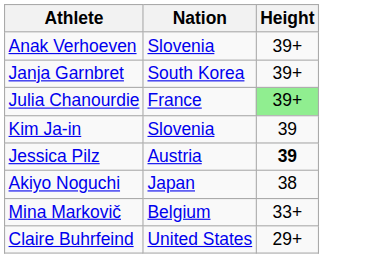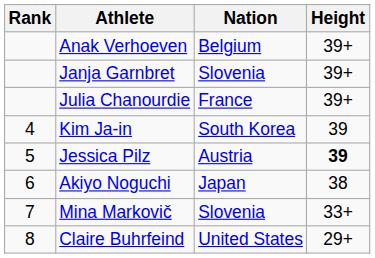 <table class="wikitable sortable" style="text-align:center">
 <tr>
+<th>Rank</th>
 <th>Athlete</th>
 <th>Nation</th>
 <th>Height</th>
 </tr>
 <tr>
+<td></td>
 <td align=left><a href='#'>Anak Verhoeven</a></td>
+<td align=left> <a href='#'>Belgium</a></td>
+<td>39+</td>
+</tr>
+<tr>
+<td></td>
+<td align=left><a href='#'>Janja Garnbret</a></td>
 <td align=left> <a href='#'>Slovenia</a></td>
 <td>39+</td>
 </tr>
 <tr>
-<td align=left><a href='#'>Janja Garnbret</a></td>
-<td align=left> <a href='#'>South Korea</a></td>
+<td></td>
+<td align=left><a href='#'>Julia Chanourdie</a></td>
+<td align=left> <a href='#'>France</a></td>
 <td>39+</td>
 </tr>
 <tr>
-<td align=left><a href='#'>Julia Chanourdie</a></td>
-<td align=left> <a href='#'>France</a></td>
-<td style="background: lightgreen;">39+</td>
-</tr>
-<tr>
+<td>4</td>
 <td align=left><a href='#'>Kim Ja-in</a></td>
-<td align=left> <a href='#'>Slovenia</a></td>
+<td align=left> <a href='#'>South Korea</a></td>
 <td>39</td>
 </tr>
 <tr>
+<td>5</td>
 <td align=left><a href='#'>Jessica Pilz</a></td>
 <td align=left> <a href='#'>Austria</a></td>
 <td><strong>39</strong></td>
 </tr>
 <tr>
+<td>6</td>
 <td align=left><a href='#'>Akiyo Noguchi</a></td>
 <td align=left> <a href='#'>Japan</a></td>
 <td>38</td>
 </tr>
 <tr>
+<td>7</td>
 <td align=left><a href='#'>Mina Markovič</a></td>
-<td align=left> <a href='#'>Belgium</a></td>
+<td align=left> <a href='#'>Slovenia</a></td>
 <td>33+</td>
 </tr>
 <tr>
+<td>8</td>
 <td align=left><a href='#'>Claire Buhrfeind</a></td>
 <td align=left> <a href='#'>United States</a></td>
 <td>29+</td>
 </tr>
 </table>
